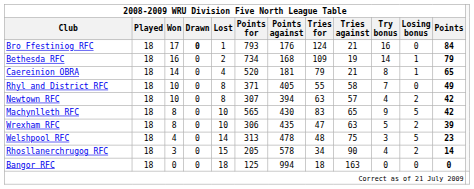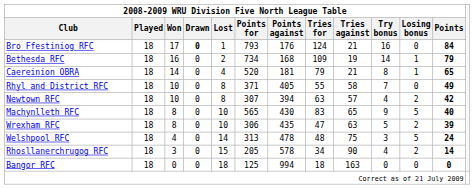 <table class="wikitable" style="float:left; margin-right:15px; text-align: center;">
 <tr>
 <td colspan="12" bgcolor="#FFFFFF" cellpadding="0" cellspacing="0"><strong>2008-2009 WRU Division Five North League Table</strong></td>
 </tr>
 <tr>
 <th bgcolor="#efefef" width="200">Club</th>
 <th bgcolor="#efefef" width="20">Played</th>
 <th bgcolor="#efefef" width="20">Won</th>
 <th bgcolor="#efefef" width="20">Drawn</th>
 <th bgcolor="#efefef" width="20">Lost</th>
 <th bgcolor="#efefef" width="20">Points for</th>
 <th bgcolor="#efefef" width="20">Points against</th>
 <th bgcolor="#efefef" width="20">Tries for</th>
 <th bgcolor="#efefef" width="20">Tries against</th>
 <th bgcolor="#efefef" width="20">Try bonus</th>
 <th bgcolor="#efefef" width="20">Losing bonus</th>
 <th bgcolor="#efefef" width="20">Points</th>
 </tr>
 <tr bgcolor=#ffffff align=center>
 <td align=left><a href='#'>Bro Ffestiniog RFC</a></td>
 <td>18</td>
 <td>17</td>
 <td><strong>0</strong></td>
 <td>1</td>
 <td>793</td>
 <td>176</td>
 <td>124</td>
 <td>21</td>
 <td>16</td>
 <td>0</td>
 <td><strong>84</strong></td>
 </tr>
 <tr bgcolor=#ffffff align=center>
 <td align=left><a href='#'>Bethesda RFC</a></td>
 <td>18</td>
 <td>16</td>
 <td>0</td>
 <td>2</td>
 <td>734</td>
 <td>168</td>
 <td>109</td>
 <td>19</td>
 <td>14</td>
 <td>1</td>
 <td><strong>79</strong></td>
 </tr>
 <tr bgcolor=#ffffff align=center>
 <td align=left><a href='#'>Caereinion OBRA</a></td>
 <td>18</td>
 <td>14</td>
 <td>0</td>
 <td>4</td>
 <td>520</td>
 <td>181</td>
 <td>79</td>
 <td>21</td>
 <td>8</td>
 <td>1</td>
 <td><strong>65</strong></td>
 </tr>
 <tr bgcolor=#ffffff align=center>
 <td align=left><a href='#'>Rhyl and District RFC</a></td>
 <td>18</td>
 <td>10</td>
 <td>0</td>
 <td>8</td>
 <td>371</td>
 <td>405</td>
 <td>55</td>
 <td>58</td>
 <td>7</td>
 <td>0</td>
 <td><strong>49</strong></td>
 </tr>
 <tr bgcolor=#ffffff align=center>
 <td align=left><a href='#'>Newtown RFC</a></td>
 <td>18</td>
 <td>10</td>
 <td>0</td>
 <td>8</td>
 <td>307</td>
 <td>394</td>
 <td>63</td>
 <td>57</td>
 <td>4</td>
 <td>2</td>
 <td><strong>42</strong></td>
 </tr>
 <tr bgcolor=#ffffff align=center>
 <td align=left><a href='#'>Machynlleth RFC</a></td>
 <td>18</td>
 <td>8</td>
 <td>0</td>
 <td>10</td>
 <td>565</td>
 <td>430</td>
 <td>83</td>
 <td>65</td>
 <td>9</td>
 <td>5</td>
-<td><strong>42</strong></td>
+<td><strong>40</strong></td>
 </tr>
 <tr bgcolor=#ffffff align=center>
 <td align=left><a href='#'>Wrexham RFC</a></td>
 <td>18</td>
 <td>8</td>
 <td>0</td>
 <td>10</td>
 <td>306</td>
 <td>435</td>
 <td>47</td>
 <td>63</td>
 <td>5</td>
 <td>2</td>
 <td><strong>39</strong></td>
 </tr>
 <tr bgcolor=#ffffff align=center>
 <td align=left><a href='#'>Welshpool RFC</a></td>
 <td>18</td>
 <td>4</td>
 <td>0</td>
 <td>14</td>
 <td>313</td>
 <td>478</td>
 <td>48</td>
 <td>75</td>
 <td>3</td>
 <td>5</td>
-<td><strong>23</strong></td>
+<td><strong>24</strong></td>
 </tr>
 <tr bgcolor=#ffffff align=center>
 <td align=left><a href='#'>Rhosllanerchrugog RFC</a></td>
 <td>18</td>
 <td>3</td>
 <td>0</td>
 <td>15</td>
 <td>205</td>
 <td>578</td>
 <td>34</td>
 <td>90</td>
 <td>4</td>
 <td>2</td>
 <td><strong>14</strong></td>
 </tr>
 <tr bgcolor=#ffffff align=center>
 <td align=left><a href='#'>Bangor RFC</a></td>
 <td>18</td>
 <td>0</td>
 <td>0</td>
 <td>18</td>
 <td>125</td>
 <td>994</td>
 <td>18</td>
 <td>163</td>
 <td>0</td>
 <td>0</td>
 <td><strong>0</strong></td>
 </tr>
 <tr bgcolor=#ffffff align=center>
 <td colspan="12" align="right" bgcolor="#FFFFFF" cellpadding="0" cellspacing="0"><small>Correct as of 21 July 2009</small></td>
 <td></td>
 </tr>
 </table>
